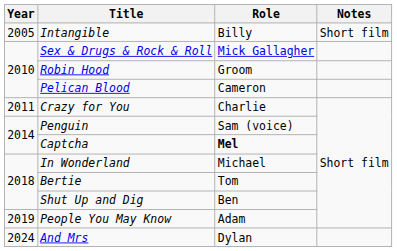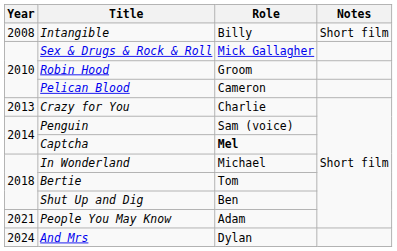 <table class="wikitable sortable">
 <tr>
 <th>Year</th>
 <th>Title</th>
 <th>Role</th>
 <th class="unsortable">Notes</th>
 </tr>
 <tr>
-<td>2005</td>
+<td>2008</td>
 <td><em>Intangible</em></td>
 <td>Billy</td>
 <td>Short film</td>
 </tr>
 <tr>
 <td rowspan="3">2010</td>
 <td><em><a href='#'>Sex & Drugs & Rock & Roll</a></em></td>
 <td><a href='#'>Mick Gallagher</a></td>
 <td></td>
 </tr>
 <tr>
 <td><em><a href='#'>Robin Hood</a></em></td>
 <td>Groom</td>
 <td></td>
 </tr>
 <tr>
 <td><em><a href='#'>Pelican Blood</a></em></td>
 <td>Cameron</td>
 <td></td>
 </tr>
 <tr>
-<td>2011</td>
+<td>2013</td>
 <td><em>Crazy for You</em></td>
 <td>Charlie</td>
 <td rowspan="7">Short film</td>
 </tr>
 <tr>
 <td rowspan="2">2014</td>
 <td><em>Penguin</em></td>
 <td>Sam (voice)</td>
 </tr>
 <tr>
 <td><em>Captcha</em></td>
 <td><strong>Mel</strong></td>
 </tr>
 <tr>
 <td rowspan="3">2018</td>
 <td><em>In Wonderland</em></td>
 <td>Michael</td>
 </tr>
 <tr>
 <td><em>Bertie</em></td>
 <td>Tom</td>
 </tr>
 <tr>
 <td><em>Shut Up and Dig</em></td>
 <td>Ben</td>
 </tr>
 <tr>
-<td>2019</td>
+<td>2021</td>
 <td><em>People You May Know</em></td>
 <td>Adam</td>
 </tr>
 <tr>
 <td>2024</td>
 <td><em><a href='#'>And Mrs</a></em></td>
 <td>Dylan</td>
 <td></td>
 </tr>
 </table>
